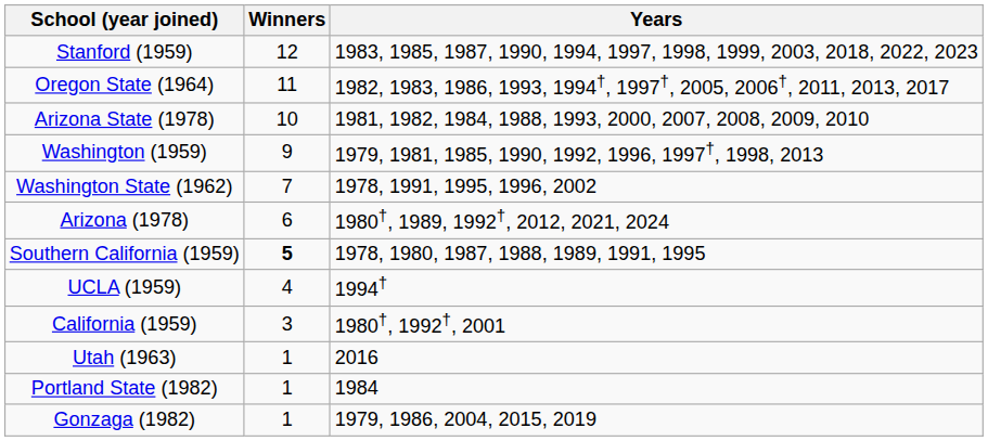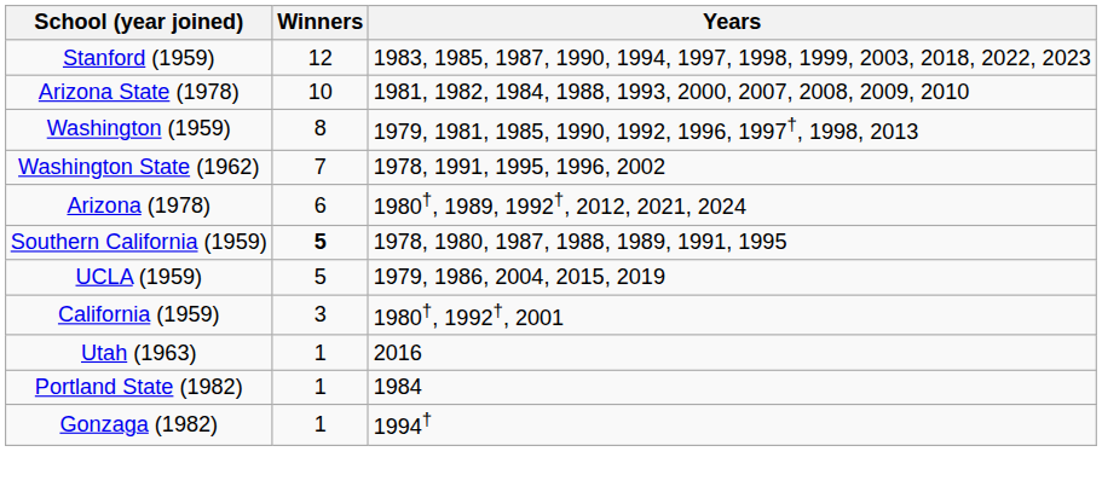 <table class="wikitable">
 <tr>
 <th>School (year joined)</th>
 <th>Winners</th>
 <th>Years</th>
 </tr>
 <tr style="text-align:center;">
 <td><a href='#'>Stanford</a> (1959)</td>
 <td>12</td>
 <td style="text-align:left;">1983, 1985, 1987, 1990, 1994, 1997, 1998, 1999, 2003, 2018, 2022, 2023</td>
 </tr>
 <tr style="text-align:center;">
-<td><a href='#'>Oregon State</a> (1964)</td>
-<td>11</td>
-<td style="text-align:left;">1982, 1983, 1986, 1993, 1994<sup>†</sup>, 1997<sup>†</sup>, 2005, 2006<sup>†</sup>, 2011, 2013, 2017</td>
-</tr>
-<tr style="text-align:center;">
 <td><a href='#'>Arizona State</a> (1978)</td>
 <td>10</td>
 <td style="text-align:left;">1981, 1982, 1984, 1988, 1993, 2000, 2007, 2008, 2009, 2010</td>
 </tr>
 <tr style="text-align:center;">
 <td><a href='#'>Washington</a> (1959)</td>
-<td>9</td>
+<td>8</td>
 <td style="text-align:left;">1979, 1981, 1985, 1990, 1992, 1996, 1997<sup>†</sup>, 1998, 2013</td>
 </tr>
 <tr style="text-align:center;">
 <td><a href='#'>Washington State</a> (1962)</td>
 <td>7</td>
 <td style="text-align:left;">1978, 1991, 1995, 1996, 2002</td>
 </tr>
 <tr style="text-align:center;">
 <td><a href='#'>Arizona</a> (1978)</td>
 <td>6</td>
 <td style="text-align:left;">1980<sup>†</sup>, 1989, 1992<sup>†</sup>, 2012, 2021, 2024</td>
 </tr>
 <tr style="text-align:center;">
 <td><a href='#'>Southern California</a> (1959)</td>
 <td><strong>5</strong></td>
 <td style="text-align:left;">1978, 1980, 1987, 1988, 1989, 1991, 1995</td>
 </tr>
 <tr style="text-align:center;">
 <td><a href='#'>UCLA</a> (1959)</td>
-<td>4</td>
-<td style="text-align:left;">1994<sup>†</sup></td>
+<td>5</td>
+<td style="text-align:left;">1979, 1986, 2004, 2015, 2019</td>
 </tr>
 <tr style="text-align:center;">
 <td><a href='#'>California</a> (1959)</td>
 <td>3</td>
 <td style="text-align:left;">1980<sup>†</sup>, 1992<sup>†</sup>, 2001</td>
 </tr>
 <tr style="text-align:center;">
 <td><a href='#'>Utah</a> (1963)</td>
 <td>1</td>
 <td style="text-align:left;">2016</td>
 </tr>
 <tr style="text-align:center;">
 <td><a href='#'>Portland State</a> (1982)</td>
 <td>1</td>
 <td style="text-align:left;">1984</td>
 </tr>
 <tr style="text-align:center;">
 <td><a href='#'>Gonzaga</a> (1982)</td>
 <td>1</td>
-<td style="text-align:left;">1979, 1986, 2004, 2015, 2019</td>
+<td style="text-align:left;">1994<sup>†</sup></td>
 </tr>
 </table>
